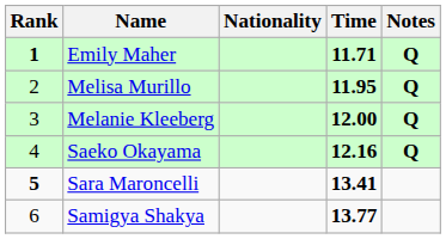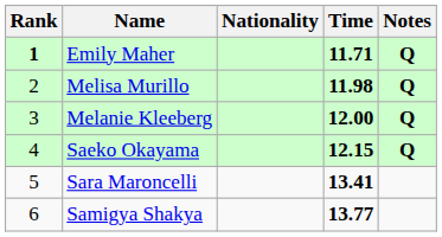 <table class="wikitable sortable" style="text-align:center">
 <tr>
 <th>Rank</th>
 <th>Name</th>
 <th>Nationality</th>
 <th>Time</th>
 <th>Notes</th>
 </tr>
 <tr bgcolor=ccffcc>
 <td><strong>1</strong></td>
 <td align=left><a href='#'>Emily Maher</a></td>
 <td align=left></td>
 <td><strong>11.71</strong></td>
 <td><strong>Q</strong></td>
 </tr>
 <tr bgcolor=ccffcc>
 <td>2</td>
 <td align=left><a href='#'>Melisa Murillo</a></td>
 <td align=left></td>
-<td><strong>11.95</strong></td>
+<td><strong>11.98</strong></td>
 <td><strong>Q</strong></td>
 </tr>
 <tr bgcolor=ccffcc>
 <td>3</td>
 <td align=left><a href='#'>Melanie Kleeberg</a></td>
 <td align=left></td>
 <td><strong>12.00</strong></td>
 <td><strong>Q</strong></td>
 </tr>
 <tr bgcolor=ccffcc>
 <td>4</td>
 <td align=left><a href='#'>Saeko Okayama</a></td>
 <td align=left></td>
-<td><strong>12.16</strong></td>
+<td><strong>12.15</strong></td>
 <td><strong>Q</strong></td>
 </tr>
 <tr>
-<td><strong>5</strong></td>
+<td>5</td>
 <td align=left><a href='#'>Sara Maroncelli</a></td>
 <td align=left></td>
 <td><strong>13.41</strong></td>
 <td></td>
 </tr>
 <tr>
 <td>6</td>
 <td align=left><a href='#'>Samigya Shakya</a></td>
 <td align=left></td>
 <td><strong>13.77</strong></td>
 <td></td>
 </tr>
 </table>
